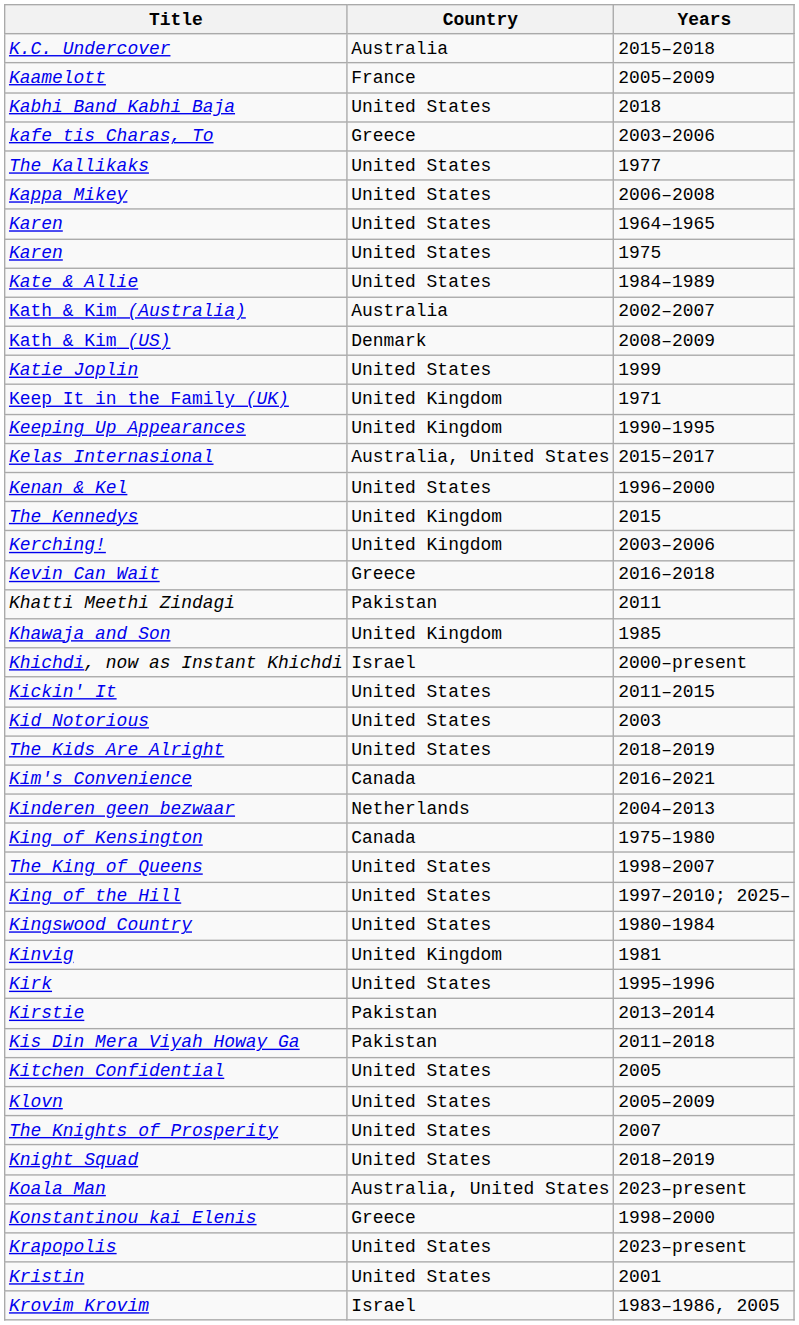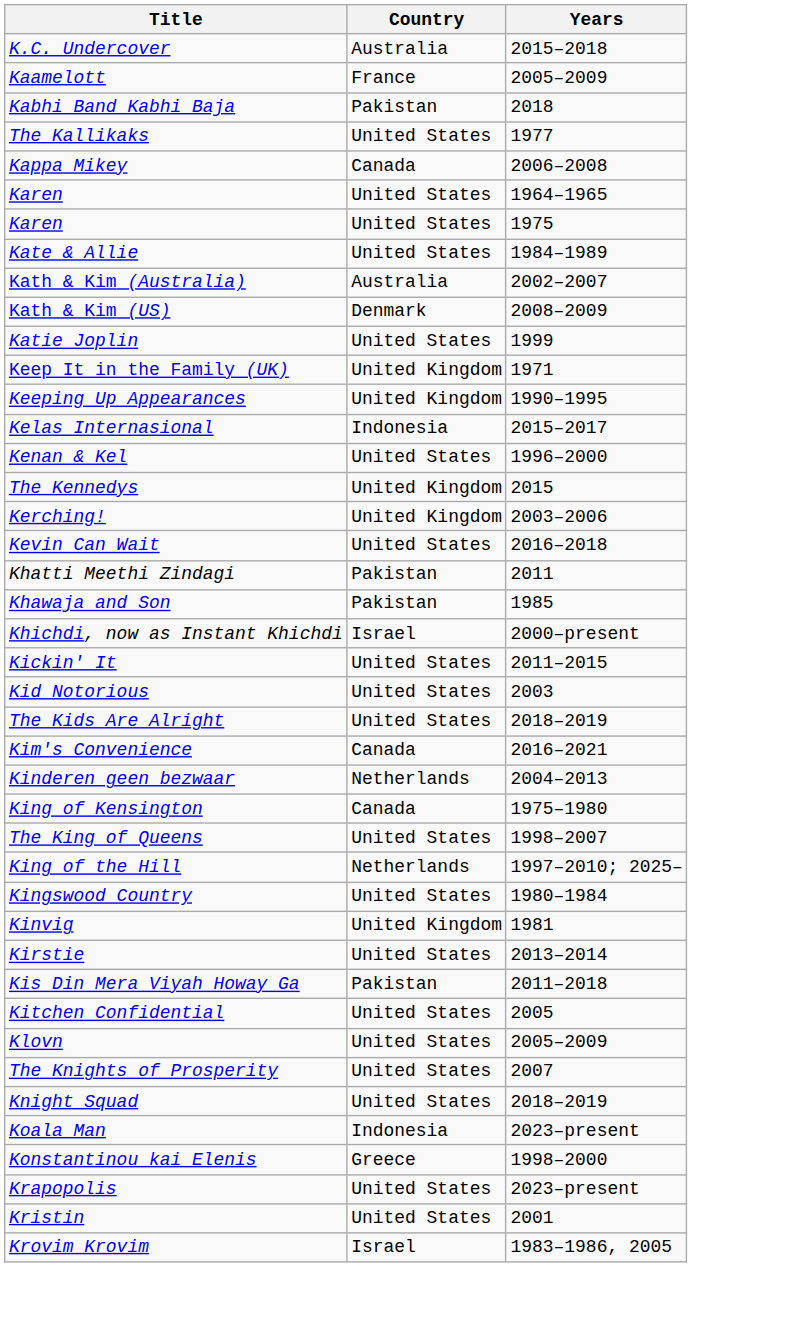 <table class="wikitable sortable">
 <tr>
 <th>Title</th>
 <th>Country</th>
 <th>Years</th>
 </tr>
 <tr>
 <td><em><a href='#'>K.C. Undercover</a></em></td>
 <td>Australia</td>
 <td>2015–2018</td>
 </tr>
 <tr>
 <td><em><a href='#'>Kaamelott</a></em></td>
 <td>France</td>
 <td>2005–2009</td>
 </tr>
 <tr>
 <td><em><a href='#'>Kabhi Band Kabhi Baja</a></em></td>
-<td>United States</td>
+<td>Pakistan</td>
 <td>2018</td>
-</tr>
-<tr>
-<td><em><a href='#'>kafe tis Charas, To</a></em></td>
-<td>Greece</td>
-<td>2003–2006</td>
 </tr>
 <tr>
 <td><em><a href='#'>The Kallikaks</a></em></td>
 <td>United States</td>
 <td>1977</td>
 </tr>
 <tr>
 <td><em><a href='#'>Kappa Mikey</a></em></td>
-<td>United States</td>
+<td>Canada</td>
 <td>2006–2008</td>
 </tr>
 <tr>
 <td><em><a href='#'>Karen</a></em></td>
 <td>United States</td>
 <td>1964–1965</td>
 </tr>
 <tr>
 <td><em><a href='#'>Karen</a></em></td>
 <td>United States</td>
 <td>1975</td>
 </tr>
 <tr>
 <td><em><a href='#'>Kate & Allie</a></em></td>
 <td>United States</td>
 <td>1984–1989</td>
 </tr>
 <tr>
 <td><em><a href='#'></em>Kath & Kim<em> (Australia)</a></em></td>
 <td>Australia</td>
 <td>2002–2007</td>
 </tr>
 <tr>
 <td><em><a href='#'></em>Kath & Kim<em> (US)</a></em></td>
 <td>Denmark</td>
 <td>2008–2009</td>
 </tr>
 <tr>
 <td><em><a href='#'>Katie Joplin</a></em></td>
 <td>United States</td>
 <td>1999</td>
 </tr>
 <tr>
 <td><em><a href='#'></em>Keep It in the Family<em> (UK)</a></em></td>
 <td>United Kingdom</td>
 <td>1971</td>
 </tr>
 <tr>
 <td><em><a href='#'>Keeping Up Appearances</a></em></td>
 <td>United Kingdom</td>
 <td>1990–1995</td>
 </tr>
 <tr>
 <td><em><a href='#'>Kelas Internasional</a></em></td>
-<td>Australia, United States</td>
+<td>Indonesia</td>
 <td>2015–2017</td>
 </tr>
 <tr>
 <td><em><a href='#'>Kenan & Kel</a></em></td>
 <td>United States</td>
 <td>1996–2000</td>
 </tr>
 <tr>
 <td><em><a href='#'>The Kennedys</a></em></td>
 <td>United Kingdom</td>
 <td>2015</td>
 </tr>
 <tr>
 <td><em><a href='#'>Kerching!</a></em></td>
 <td>United Kingdom</td>
 <td>2003–2006</td>
 </tr>
 <tr>
 <td><em><a href='#'>Kevin Can Wait</a></em></td>
-<td>Greece</td>
+<td>United States</td>
 <td>2016–2018</td>
 </tr>
 <tr>
 <td><em>Khatti Meethi Zindagi</em></td>
 <td>Pakistan</td>
 <td>2011</td>
 </tr>
 <tr>
 <td><em><a href='#'>Khawaja and Son</a></em></td>
-<td>United Kingdom</td>
+<td>Pakistan</td>
 <td>1985</td>
 </tr>
 <tr>
 <td><em><a href='#'>Khichdi</a>, now as Instant Khichdi</em></td>
 <td>Israel</td>
 <td>2000–present</td>
 </tr>
 <tr>
 <td><em><a href='#'>Kickin' It</a></em></td>
 <td>United States</td>
 <td>2011–2015</td>
 </tr>
 <tr>
 <td><em><a href='#'>Kid Notorious</a></em></td>
 <td>United States</td>
 <td>2003</td>
 </tr>
 <tr>
 <td><em><a href='#'>The Kids Are Alright</a></em></td>
 <td>United States</td>
 <td>2018–2019</td>
 </tr>
 <tr>
 <td><em><a href='#'>Kim's Convenience</a></em></td>
 <td>Canada</td>
 <td>2016–2021</td>
 </tr>
 <tr>
 <td><em><a href='#'>Kinderen geen bezwaar</a></em></td>
 <td>Netherlands</td>
 <td>2004–2013</td>
 </tr>
 <tr>
 <td><em><a href='#'>King of Kensington</a></em></td>
 <td>Canada</td>
 <td>1975–1980</td>
 </tr>
 <tr>
 <td><em><a href='#'>The King of Queens</a></em></td>
 <td>United States</td>
 <td>1998–2007</td>
 </tr>
 <tr>
 <td><em><a href='#'>King of the Hill</a></em></td>
-<td>United States</td>
+<td>Netherlands</td>
 <td>1997–2010; 2025–</td>
 </tr>
 <tr>
 <td><em><a href='#'>Kingswood Country</a></em></td>
 <td>United States</td>
 <td>1980–1984</td>
 </tr>
 <tr>
 <td><em><a href='#'>Kinvig</a></em></td>
 <td>United Kingdom</td>
 <td>1981</td>
 </tr>
 <tr>
-<td><em><a href='#'>Kirk</a></em></td>
+<td><em><a href='#'>Kirstie</a></em></td>
 <td>United States</td>
-<td>1995–1996</td>
-</tr>
-<tr>
-<td><em><a href='#'>Kirstie</a></em></td>
-<td>Pakistan</td>
 <td>2013–2014</td>
 </tr>
 <tr>
 <td><em><a href='#'>Kis Din Mera Viyah Howay Ga</a></em></td>
 <td>Pakistan</td>
 <td>2011–2018</td>
 </tr>
 <tr>
 <td><em><a href='#'>Kitchen Confidential</a></em></td>
 <td>United States</td>
 <td>2005</td>
 </tr>
 <tr>
 <td><em><a href='#'>Klovn</a></em></td>
 <td>United States</td>
 <td>2005–2009</td>
 </tr>
 <tr>
 <td><em><a href='#'>The Knights of Prosperity</a></em></td>
 <td>United States</td>
 <td>2007</td>
 </tr>
 <tr>
 <td><em><a href='#'>Knight Squad</a></em></td>
 <td>United States</td>
 <td>2018–2019</td>
 </tr>
 <tr>
 <td><em><a href='#'>Koala Man</a></em></td>
-<td>Australia, United States</td>
+<td>Indonesia</td>
 <td>2023–present</td>
 </tr>
 <tr>
 <td><em><a href='#'>Konstantinou kai Elenis</a></em></td>
 <td>Greece</td>
 <td>1998–2000</td>
 </tr>
 <tr>
 <td><em><a href='#'>Krapopolis</a></em></td>
 <td>United States</td>
 <td>2023–present</td>
 </tr>
 <tr>
 <td><em><a href='#'>Kristin</a></em></td>
 <td>United States</td>
 <td>2001</td>
 </tr>
 <tr>
 <td><em><a href='#'>Krovim Krovim</a></em></td>
 <td>Israel</td>
 <td>1983–1986, 2005</td>
 </tr>
 </table>
